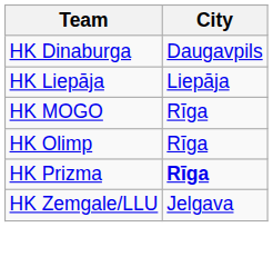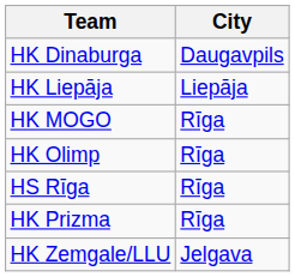 <table class="wikitable sortable">
 <tr>
 <th>Team</th>
 <th>City</th>
 </tr>
 <tr>
 <td><a href='#'>HK Dinaburga</a></td>
 <td><a href='#'>Daugavpils</a></td>
 </tr>
 <tr>
 <td><a href='#'>HK Liepāja</a></td>
 <td><a href='#'>Liepāja</a></td>
 </tr>
 <tr>
 <td><a href='#'>HK MOGO</a></td>
 <td><a href='#'>Rīga</a></td>
 </tr>
 <tr>
 <td><a href='#'>HK Olimp</a></td>
 <td><a href='#'>Rīga</a></td>
 </tr>
 <tr>
+<td><a href='#'>HS Rīga</a></td>
+<td><a href='#'>Rīga</a></td>
+</tr>
+<tr>
 <td><a href='#'>HK Prizma</a></td>
-<td><strong><a href='#'>Rīga</a></strong></td>
+<td><a href='#'>Rīga</a></td>
 </tr>
 <tr>
 <td><a href='#'>HK Zemgale/LLU</a></td>
 <td><a href='#'>Jelgava</a></td>
 </tr>
 </table>
